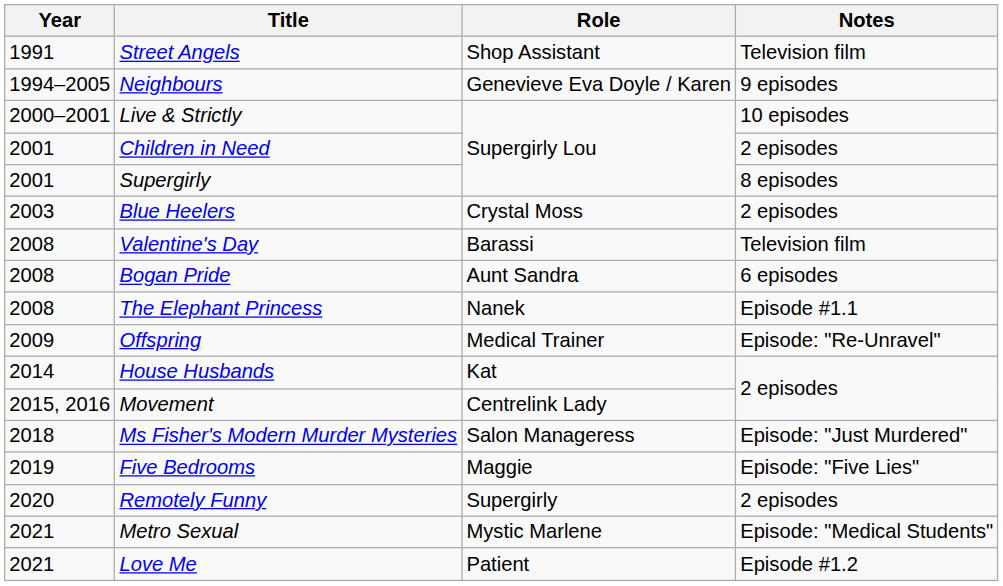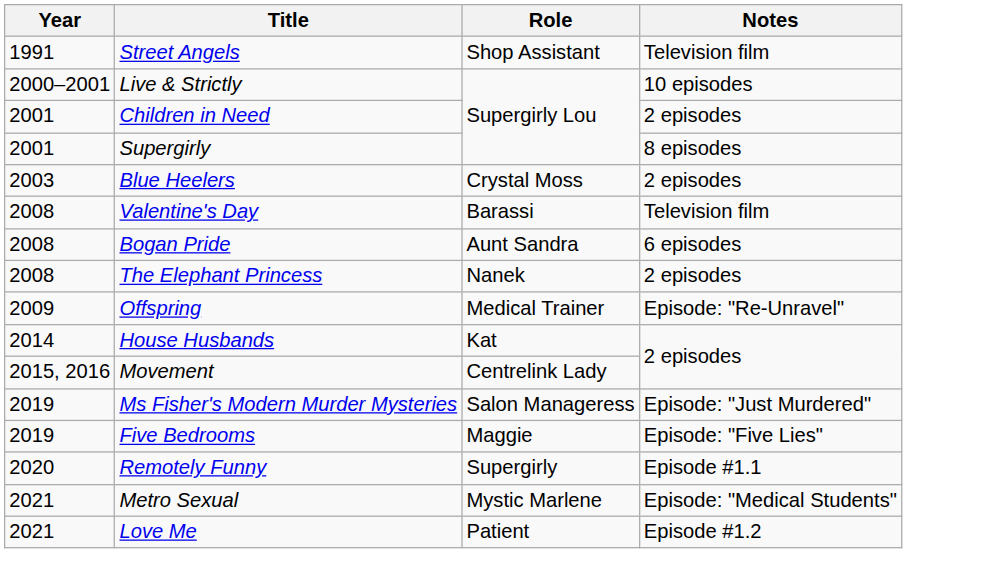 <table class="wikitable sortable">
 <tr>
 <th>Year</th>
 <th>Title</th>
 <th>Role</th>
 <th>Notes</th>
 </tr>
 <tr>
 <td>1991</td>
 <td><a href='#'><em>Street Angels</em></a></td>
 <td>Shop Assistant</td>
 <td>Television film</td>
-</tr>
-<tr>
-<td>1994–2005</td>
-<td><em><a href='#'>Neighbours</a></em></td>
-<td>Genevieve Eva Doyle / Karen</td>
-<td>9 episodes</td>
 </tr>
 <tr>
 <td>2000–2001</td>
 <td><em>Live & Strictly</em></td>
 <td rowspan="3">Supergirly Lou</td>
 <td>10 episodes</td>
 </tr>
 <tr>
 <td>2001</td>
 <td><em><a href='#'>Children in Need</a></em></td>
 <td>2 episodes</td>
 </tr>
 <tr>
 <td>2001</td>
 <td><em>Supergirly</em></td>
 <td>8 episodes</td>
 </tr>
 <tr>
 <td>2003</td>
 <td><em><a href='#'>Blue Heelers</a></em></td>
 <td>Crystal Moss</td>
 <td>2 episodes</td>
 </tr>
 <tr>
 <td>2008</td>
 <td><a href='#'><em>Valentine's Day</em></a></td>
 <td>Barassi</td>
 <td>Television film</td>
 </tr>
 <tr>
 <td>2008</td>
 <td><em><a href='#'>Bogan Pride</a></em></td>
 <td>Aunt Sandra</td>
 <td>6 episodes</td>
 </tr>
 <tr>
 <td>2008</td>
 <td><em><a href='#'>The Elephant Princess</a></em></td>
 <td>Nanek</td>
-<td>Episode #1.1</td>
+<td>2 episodes</td>
 </tr>
 <tr>
 <td>2009</td>
 <td><a href='#'><em>Offspring</em></a></td>
 <td>Medical Trainer</td>
 <td>Episode: "Re-Unravel"</td>
 </tr>
 <tr>
 <td>2014</td>
 <td><em><a href='#'>House Husbands</a></em></td>
 <td>Kat</td>
 <td rowspan="2">2 episodes</td>
 </tr>
 <tr>
 <td>2015, 2016</td>
 <td><em>Movement</em></td>
 <td>Centrelink Lady</td>
 </tr>
 <tr>
-<td>2018</td>
+<td>2019</td>
 <td><em><a href='#'>Ms Fisher's Modern Murder Mysteries</a></em></td>
 <td>Salon Manageress</td>
 <td>Episode: "Just Murdered"</td>
 </tr>
 <tr>
 <td>2019</td>
 <td><em><a href='#'>Five Bedrooms</a></em></td>
 <td>Maggie</td>
 <td>Episode: "Five Lies"</td>
 </tr>
 <tr>
 <td>2020</td>
 <td><em><a href='#'>Remotely Funny</a></em></td>
 <td>Supergirly</td>
-<td>2 episodes</td>
+<td>Episode #1.1</td>
 </tr>
 <tr>
 <td>2021</td>
 <td><em>Metro Sexual</em></td>
 <td>Mystic Marlene</td>
 <td>Episode: "Medical Students"</td>
 </tr>
 <tr>
 <td>2021</td>
 <td><a href='#'><em>Love Me</em></a></td>
 <td>Patient</td>
 <td>Episode #1.2</td>
 </tr>
 </table>
